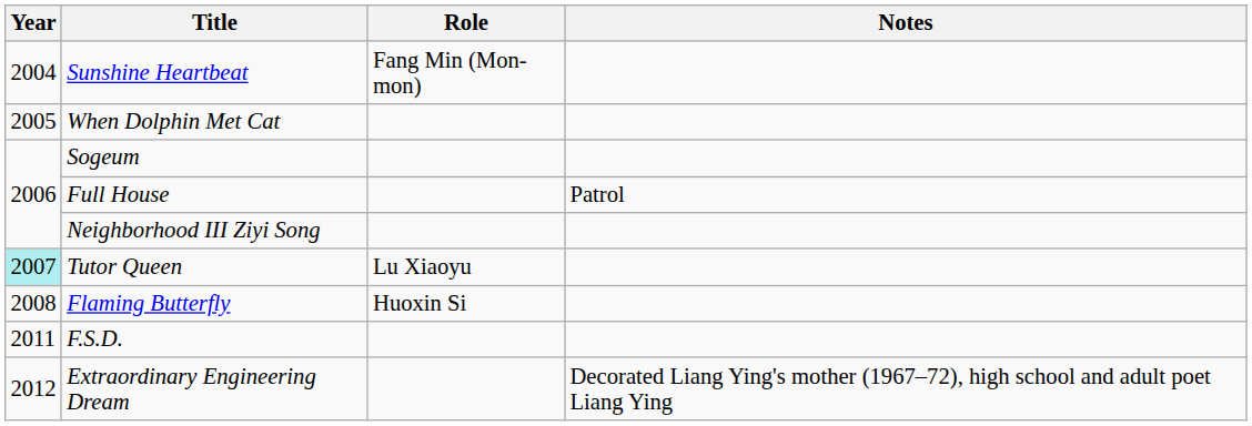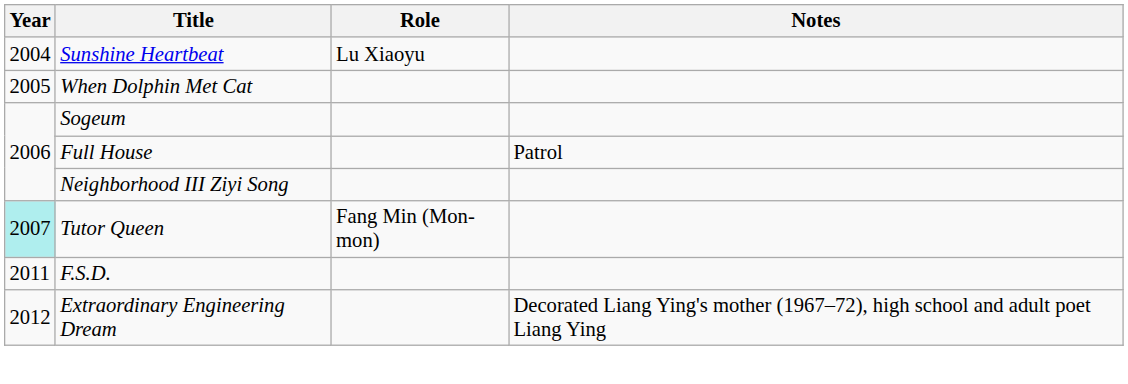 <table class="wikitable">
 <tr>
 <th>Year</th>
 <th>Title</th>
 <th>Role</th>
 <th>Notes</th>
 </tr>
 <tr>
 <td>2004</td>
 <td><em><a href='#'>Sunshine Heartbeat</a></em></td>
-<td>Fang Min (Mon-mon)</td>
+<td>Lu Xiaoyu</td>
 <td></td>
 </tr>
 <tr>
 <td>2005</td>
 <td><em>When Dolphin Met Cat</em></td>
 <td></td>
 <td></td>
 </tr>
 <tr>
 <td rowspan="3">2006</td>
 <td><em>Sogeum</em></td>
 <td></td>
 <td></td>
 </tr>
 <tr>
 <td><em>Full House</em></td>
 <td></td>
 <td>Patrol</td>
 </tr>
 <tr>
 <td><em>Neighborhood III Ziyi Song</em></td>
 <td></td>
 <td></td>
 </tr>
 <tr>
 <td style="background: paleturquoise;">2007</td>
 <td><em>Tutor Queen</em></td>
-<td>Lu Xiaoyu</td>
-<td></td>
-</tr>
-<tr>
-<td>2008</td>
-<td><em><a href='#'>Flaming Butterfly</a></em></td>
-<td>Huoxin Si</td>
+<td>Fang Min (Mon-mon)</td>
 <td></td>
 </tr>
 <tr>
 <td>2011</td>
 <td><em>F.S.D.</em></td>
 <td></td>
 <td></td>
 </tr>
 <tr>
 <td>2012</td>
 <td><em>Extraordinary Engineering Dream</em></td>
 <td></td>
 <td>Decorated Liang Ying's mother (1967–72), high school and adult poet Liang Ying</td>
 </tr>
 </table>
